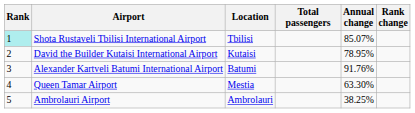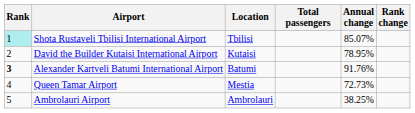 <table class="wikitable">
 <tr>
 <th>Rank</th>
 <th>Airport</th>
 <th>Location</th>
 <th style="width:100px">Total<br>passengers</th>
 <th>Annual<br>change</th>
 <th>Rank<br>change</th>
 </tr>
 <tr>
 <td style="background: paleturquoise;">1</td>
 <td><a href='#'>Shota Rustaveli Tbilisi International Airport</a></td>
 <td><a href='#'>Tbilisi</a></td>
 <td align="right"></td>
 <td align="right">85.07%</td>
 <td align="center"></td>
 </tr>
 <tr>
 <td>2</td>
 <td><a href='#'>David the Builder Kutaisi International Airport</a></td>
 <td><a href='#'>Kutaisi</a></td>
 <td align="right"></td>
 <td align="right">78.95%</td>
 <td align="center"></td>
 </tr>
 <tr>
-<td>3</td>
+<td><strong>3</strong></td>
 <td><a href='#'>Alexander Kartveli Batumi International Airport</a></td>
 <td><a href='#'>Batumi</a></td>
 <td align="right"></td>
 <td align="right">91.76%</td>
 <td align="center"></td>
 </tr>
 <tr>
 <td>4</td>
 <td><a href='#'>Queen Tamar Airport</a></td>
 <td><a href='#'>Mestia</a></td>
 <td align="right"></td>
-<td align="right">63.30%</td>
+<td align="right">72.73%</td>
 <td align="center"></td>
 </tr>
 <tr>
 <td>5</td>
 <td><a href='#'>Ambrolauri Airport</a></td>
 <td><a href='#'>Ambrolauri</a></td>
 <td align="right"></td>
 <td align="right">38.25%</td>
 <td align="center"></td>
 </tr>
 </table>
